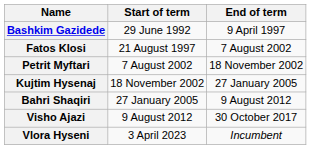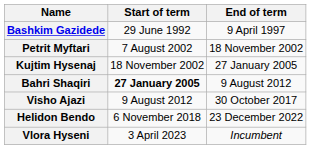 <table class="wikitable sortable" style="text-align:center">
 <tr>
 <th scope="col">Name</th>
 <th scope="col">Start of term</th>
 <th scope="col">End of term</th>
 </tr>
 <tr>
 <th scope="row" data-sort-value="Gazidede, Bashkim"><a href='#'>Bashkim Gazidede</a></th>
 <td>29 June 1992</td>
 <td>9 April 1997</td>
-</tr>
-<tr>
-<th scope="row" data-sort-value="Klosi, Fatos">Fatos Klosi</th>
-<td>21 August 1997</td>
-<td>7 August 2002</td>
 </tr>
 <tr>
 <th scope="row" data-sort-value="Myftari, Petrit">Petrit Myftari</th>
 <td>7 August 2002</td>
 <td>18 November 2002</td>
 </tr>
 <tr>
 <th scope="row" data-sort-value="Hysenaj, Kujtim">Kujtim Hysenaj</th>
 <td>18 November 2002</td>
 <td>27 January 2005</td>
 </tr>
 <tr>
 <th scope="row" data-sort-value="Shaqiri, Bahri">Bahri Shaqiri</th>
-<td>27 January 2005</td>
+<td><strong>27 January 2005</strong></td>
 <td>9 August 2012</td>
 </tr>
 <tr>
 <th scope="row" data-sort-value="Ajazi, Visho">Visho Ajazi</th>
 <td>9 August 2012</td>
 <td>30 October 2017</td>
 </tr>
 <tr>
+<th scope="row" data-sort-value="Bendo, Helidon">Helidon Bendo</th>
+<td>6 November 2018</td>
+<td>23 December 2022</td>
+</tr>
+<tr>
 <th scope="row" data-sort-value="Hyseni, Vlora">Vlora Hyseni</th>
 <td>3 April 2023</td>
 <td><em>Incumbent</em></td>
 </tr>
 </table>
